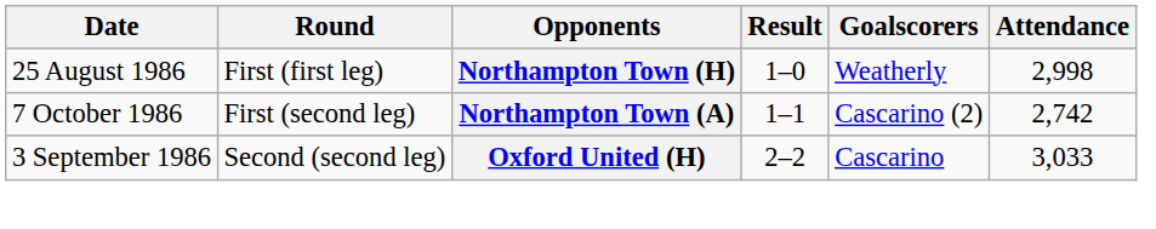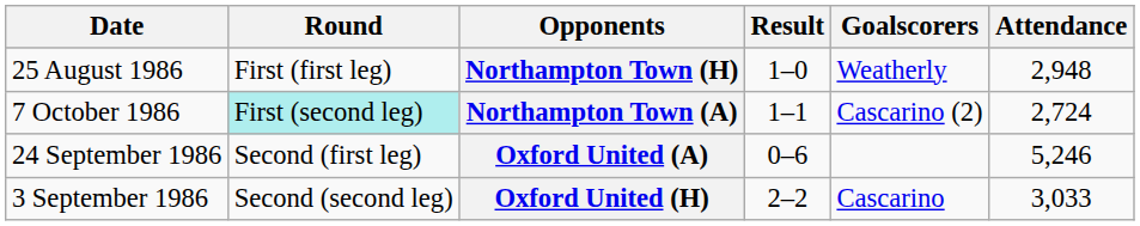 <table class="wikitable plainrowheaders sortable">
 <tr>
 <th scope=col>Date</th>
 <th scope=col>Round</th>
 <th scope=col>Opponents</th>
 <th scope=col>Result</th>
 <th scope=col class=unsortable>Goalscorers</th>
 <th scope=col>Attendance</th>
 </tr>
 <tr>
 <td>25 August 1986</td>
 <td>First (first leg)</td>
 <th scope=row><a href='#'>Northampton Town</a> (H)</th>
 <td align=center>1–0</td>
 <td><a href='#'>Weatherly</a></td>
-<td align=center>2,998</td>
+<td align=center>2,948</td>
 </tr>
 <tr>
 <td>7 October 1986</td>
-<td>First (second leg)</td>
+<td style="background: paleturquoise;">First (second leg)</td>
 <th scope=row><a href='#'>Northampton Town</a> (A)</th>
 <td align=center>1–1</td>
 <td><a href='#'>Cascarino</a> (2)</td>
-<td align=center>2,742</td>
+<td align=center>2,724</td>
+</tr>
+<tr>
+<td>24 September 1986</td>
+<td>Second (first leg)</td>
+<th scope=row><a href='#'>Oxford United</a> (A)</th>
+<td align=center>0–6</td>
+<td></td>
+<td align=center>5,246</td>
 </tr>
 <tr>
 <td>3 September 1986</td>
 <td>Second (second leg)</td>
 <th scope=row><a href='#'>Oxford United</a> (H)</th>
 <td align=center>2–2</td>
 <td><a href='#'>Cascarino</a></td>
 <td align=center>3,033</td>
 </tr>
 </table>
